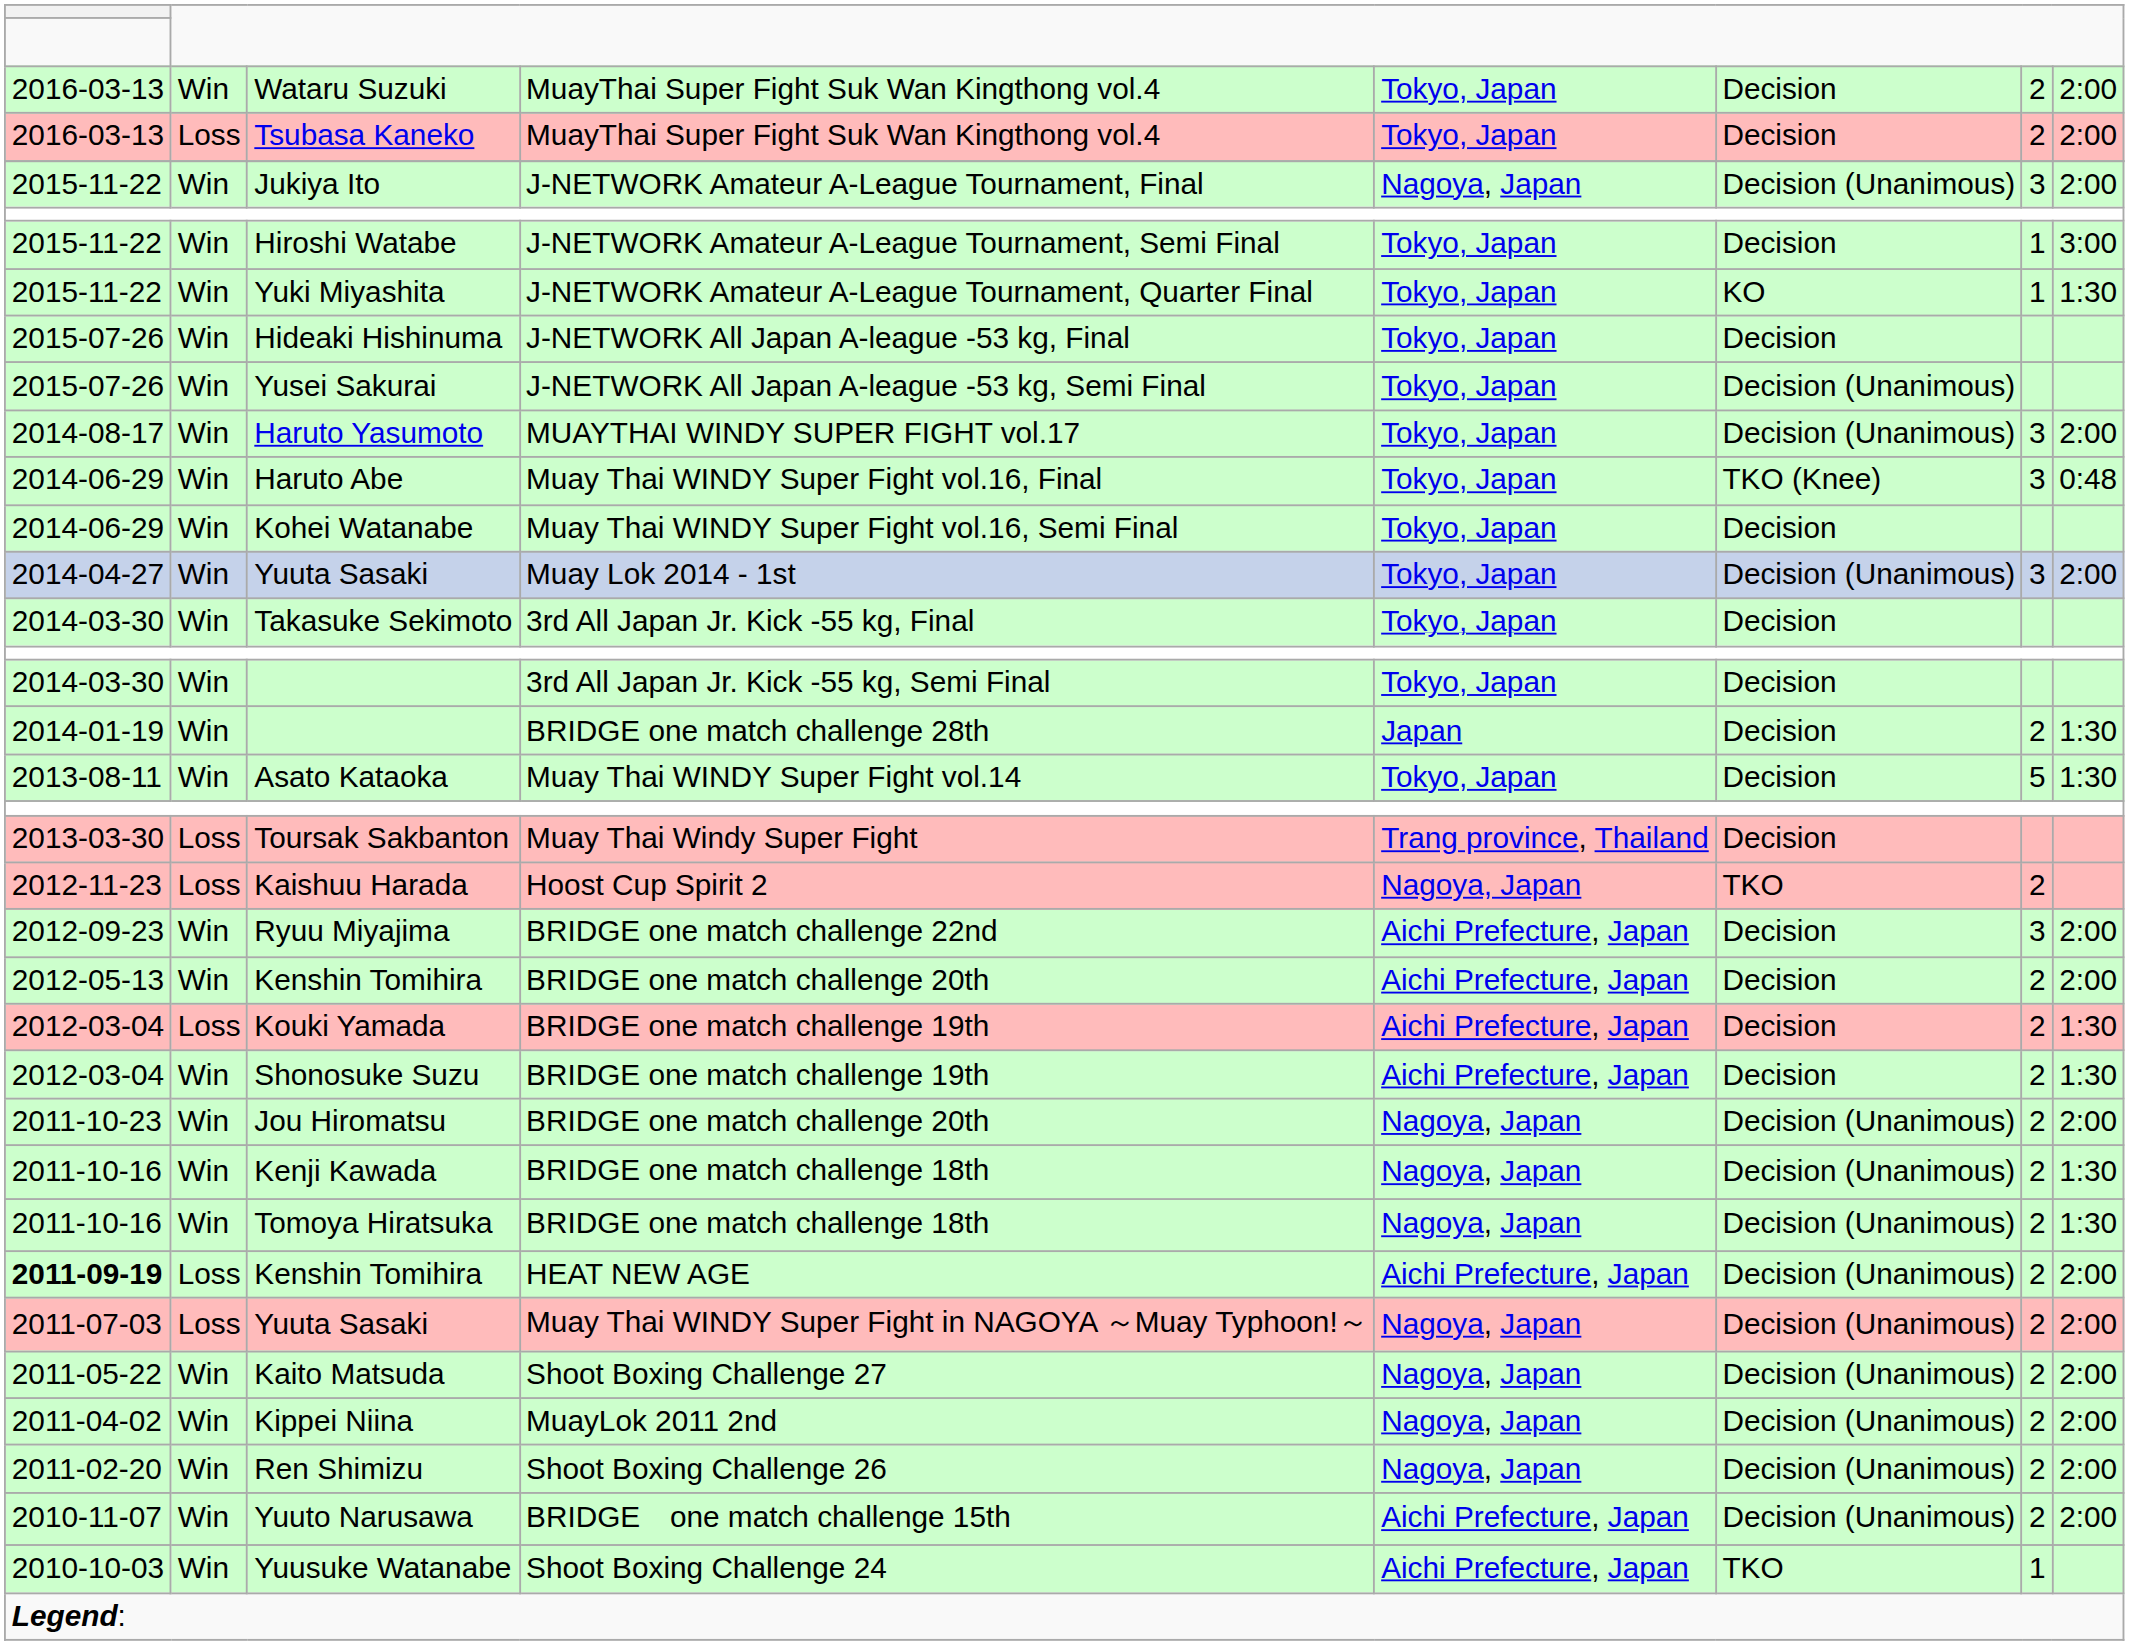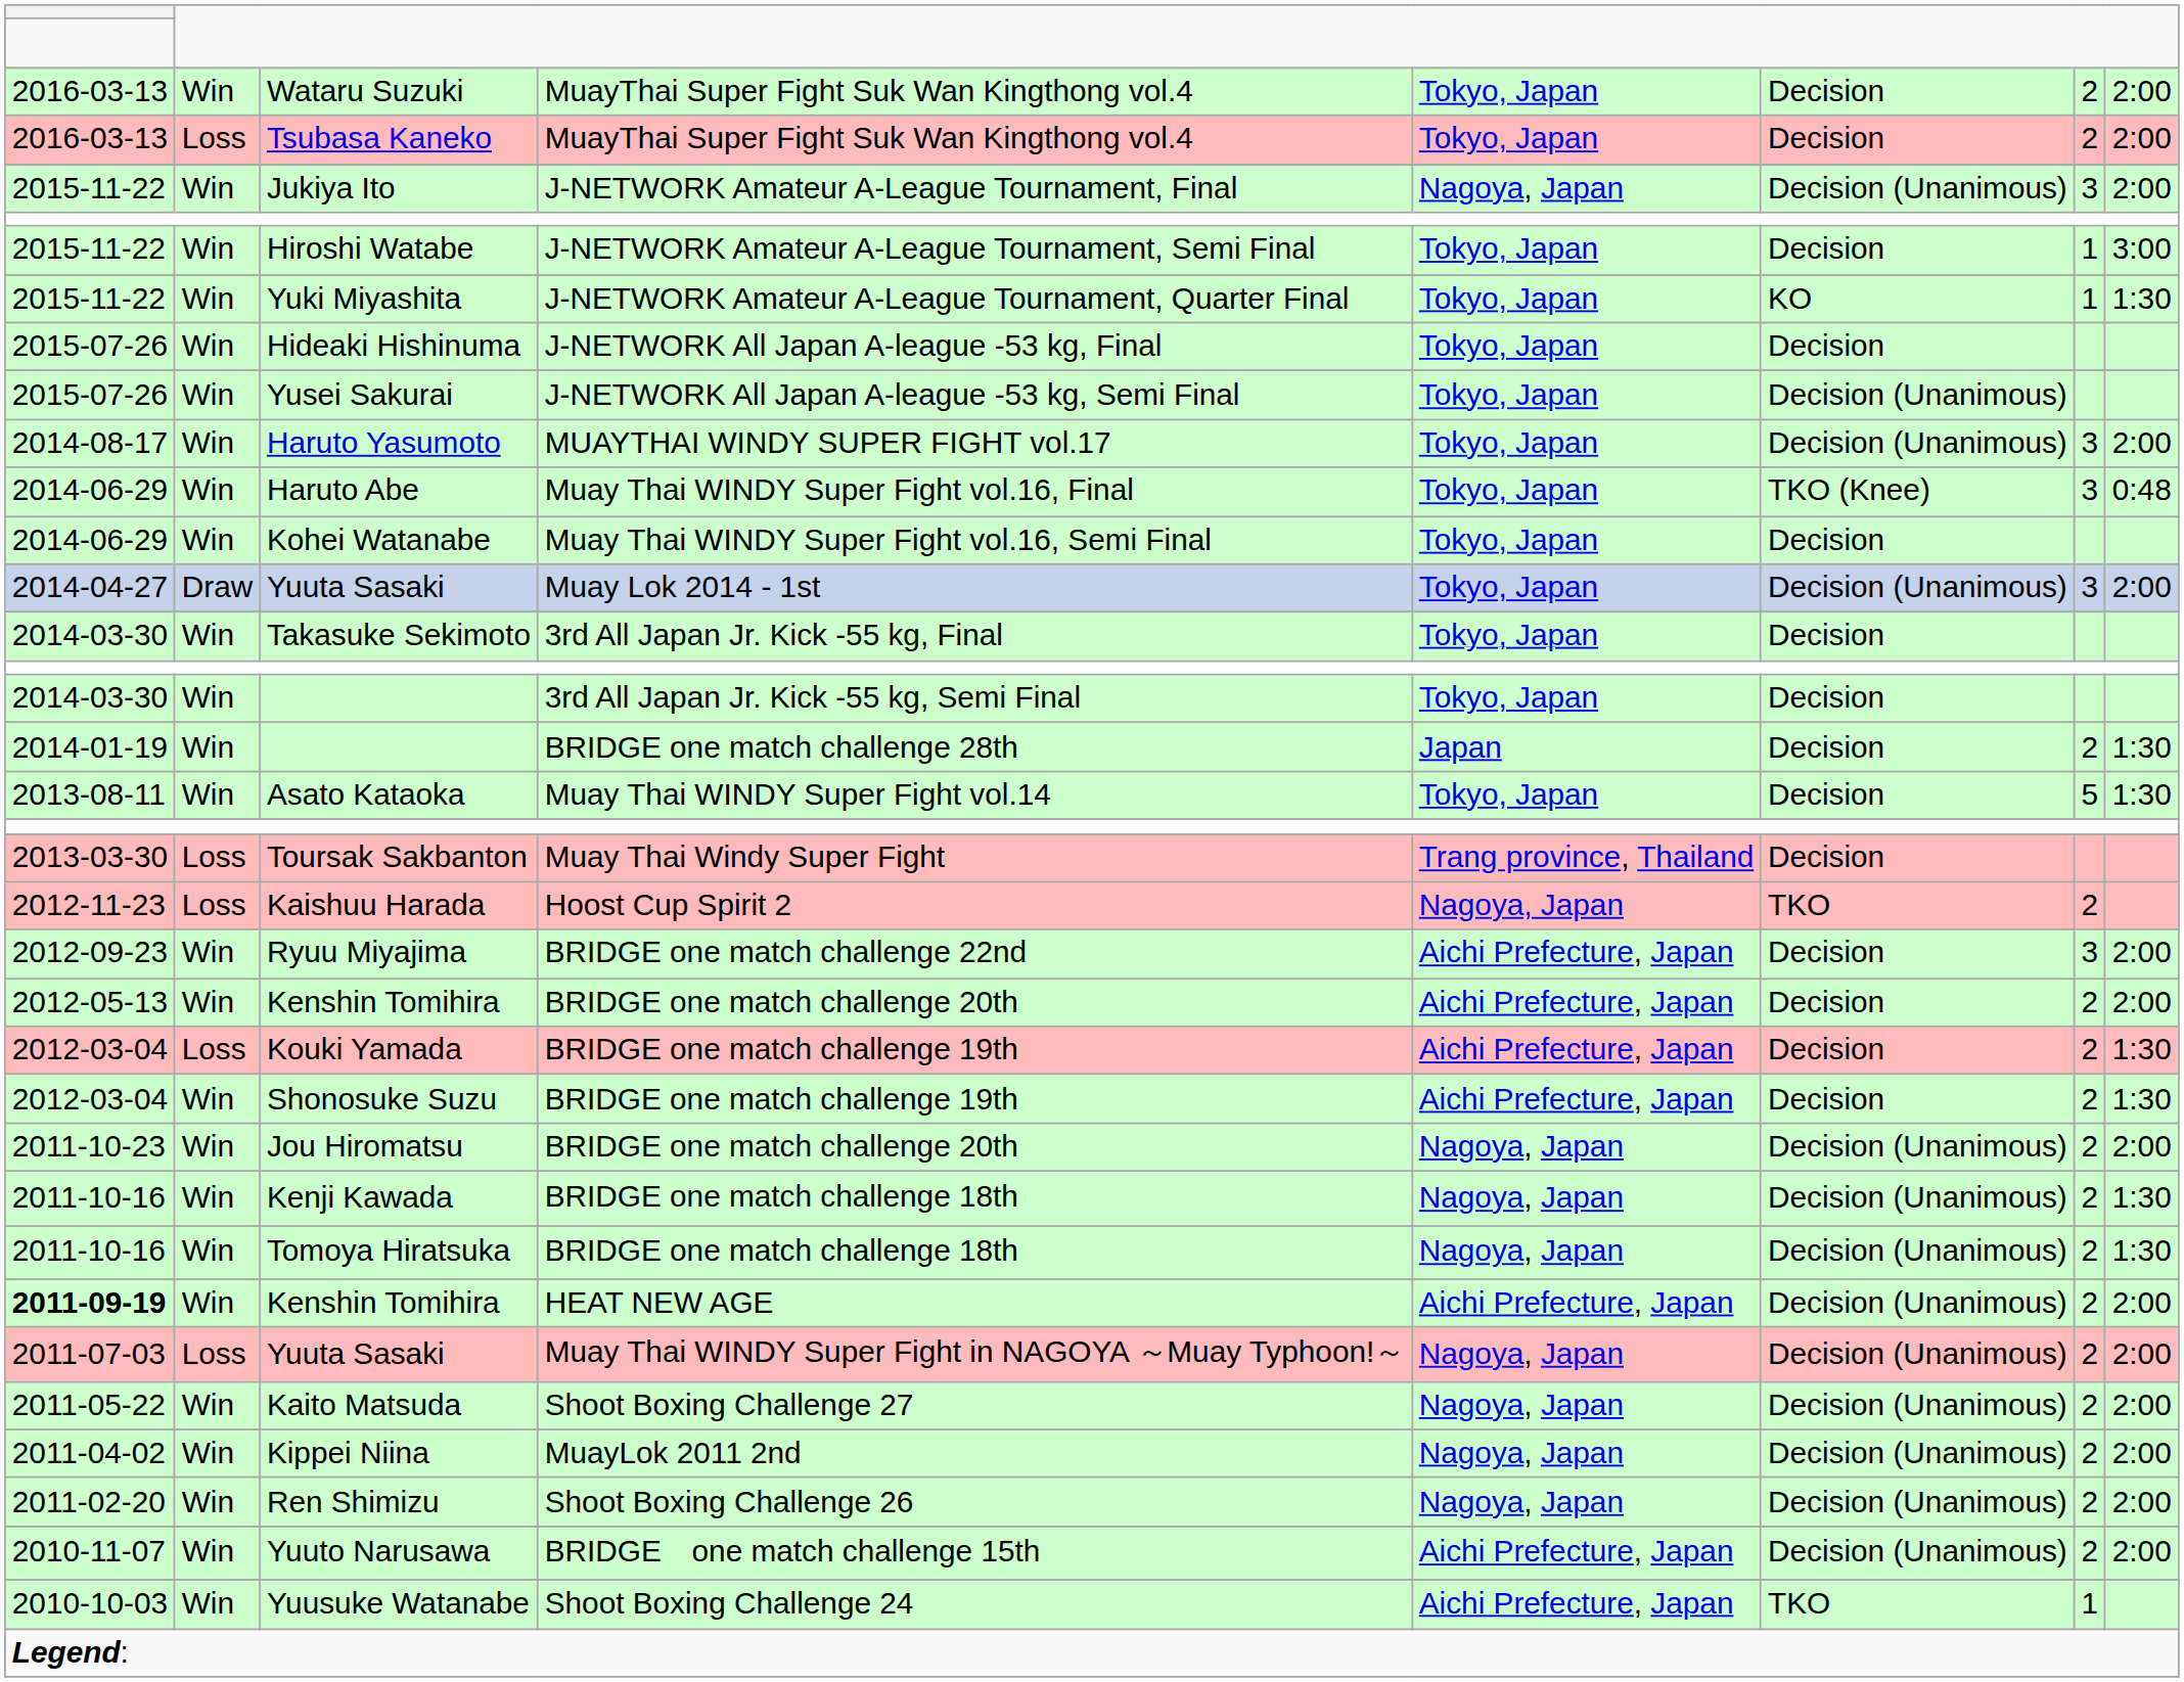 <table class="wikitable mw-collapsible mw-collapsed">
 <tr>
 <th></th>
 </tr>
 <tr>
 <td><br></td>
 </tr>
 <tr style="background:#cfc;">
 <td>2016-03-13</td>
 <td>Win</td>
 <td align=left> Wataru Suzuki</td>
 <td>MuayThai Super Fight Suk Wan Kingthong vol.4</td>
 <td><a href='#'>Tokyo, Japan</a></td>
 <td>Decision</td>
 <td>2</td>
 <td>2:00</td>
 </tr>
 <tr style="background:#fbb;">
 <td>2016-03-13</td>
 <td>Loss</td>
 <td align=left> <a href='#'>Tsubasa Kaneko</a></td>
 <td>MuayThai Super Fight Suk Wan Kingthong vol.4</td>
 <td><a href='#'>Tokyo, Japan</a></td>
 <td>Decision</td>
 <td>2</td>
 <td>2:00</td>
 </tr>
 <tr>
 </tr>
 <tr style="background:#CCFFCC;">
 <td>2015-11-22</td>
 <td>Win</td>
 <td align="left"> Jukiya Ito</td>
 <td>J-NETWORK Amateur A-League Tournament, Final</td>
 <td><a href='#'>Nagoya</a>, <a href='#'>Japan</a></td>
 <td>Decision (Unanimous)</td>
 <td>3</td>
 <td>2:00</td>
 </tr>
 <tr>
 <th style=background:white colspan=9></th>
 </tr>
 <tr style="background:#CCFFCC;">
 <td>2015-11-22</td>
 <td>Win</td>
 <td align="left"> Hiroshi Watabe</td>
 <td>J-NETWORK Amateur  A-League Tournament, Semi Final</td>
 <td><a href='#'>Tokyo, Japan</a></td>
 <td>Decision</td>
 <td>1</td>
 <td>3:00</td>
 </tr>
 <tr style="background:#CCFFCC;">
 <td>2015-11-22</td>
 <td>Win</td>
 <td align="left"> Yuki Miyashita</td>
 <td>J-NETWORK Amateur  A-League Tournament, Quarter Final</td>
 <td><a href='#'>Tokyo, Japan</a></td>
 <td>KO</td>
 <td>1</td>
 <td>1:30</td>
 </tr>
 <tr style="background:#CCFFCC;">
 <td>2015-07-26</td>
 <td>Win</td>
 <td align="left"> Hideaki Hishinuma</td>
 <td>J-NETWORK All Japan A-league -53 kg, Final</td>
 <td><a href='#'>Tokyo, Japan</a></td>
 <td>Decision</td>
 <td></td>
 <td></td>
 </tr>
 <tr style="background:#CCFFCC;">
 <td>2015-07-26</td>
 <td>Win</td>
 <td align="left"> Yusei Sakurai</td>
 <td>J-NETWORK All Japan A-league -53 kg, Semi Final</td>
 <td><a href='#'>Tokyo, Japan</a></td>
 <td>Decision (Unanimous)</td>
 <td></td>
 <td></td>
 </tr>
 <tr style="background:#CCFFCC;">
 <td>2014-08-17</td>
 <td>Win</td>
 <td align="left"> <a href='#'>Haruto Yasumoto</a></td>
 <td>MUAYTHAI WINDY SUPER FIGHT vol.17</td>
 <td><a href='#'>Tokyo, Japan</a></td>
 <td>Decision (Unanimous)</td>
 <td>3</td>
 <td>2:00</td>
 </tr>
 <tr style="background:#CCFFCC;">
 <td>2014-06-29</td>
 <td>Win</td>
 <td align="left"> Haruto Abe</td>
 <td>Muay Thai WINDY Super Fight vol.16, Final</td>
 <td><a href='#'>Tokyo, Japan</a></td>
 <td>TKO (Knee)</td>
 <td>3</td>
 <td>0:48</td>
 </tr>
 <tr style="background:#CCFFCC;">
 <td>2014-06-29</td>
 <td>Win</td>
 <td align="left"> Kohei Watanabe</td>
 <td>Muay Thai WINDY Super Fight vol.16, Semi Final</td>
 <td><a href='#'>Tokyo, Japan</a></td>
 <td>Decision</td>
 <td></td>
 <td></td>
 </tr>
 <tr style="background:#c5d2ea;">
 <td>2014-04-27</td>
-<td>Win</td>
+<td>Draw</td>
 <td align="left"> Yuuta Sasaki</td>
 <td>Muay Lok 2014 - 1st</td>
 <td><a href='#'>Tokyo, Japan</a></td>
 <td>Decision (Unanimous)</td>
 <td>3</td>
 <td>2:00</td>
 </tr>
 <tr style="background:#cfc;">
 <td>2014-03-30</td>
 <td>Win</td>
 <td align=left> Takasuke Sekimoto</td>
 <td>3rd All Japan Jr. Kick -55 kg, Final</td>
 <td><a href='#'>Tokyo, Japan</a></td>
 <td>Decision</td>
 <td></td>
 <td></td>
 </tr>
 <tr>
 <th style=background:white colspan=9></th>
 </tr>
 <tr style="background:#cfc;">
 <td>2014-03-30</td>
 <td>Win</td>
 <td align=left></td>
 <td>3rd All Japan Jr. Kick -55 kg, Semi Final</td>
 <td><a href='#'>Tokyo, Japan</a></td>
 <td>Decision</td>
 <td></td>
 <td></td>
 </tr>
 <tr style="background:#CCFFCC;">
 <td>2014-01-19</td>
 <td>Win</td>
 <td align="left"></td>
 <td>BRIDGE one match challenge 28th</td>
 <td><a href='#'>Japan</a></td>
 <td>Decision</td>
 <td>2</td>
 <td>1:30</td>
 </tr>
 <tr style="background:#CCFFCC;">
 <td>2013-08-11</td>
 <td>Win</td>
 <td align="left"> Asato Kataoka</td>
 <td>Muay Thai WINDY Super Fight vol.14</td>
 <td><a href='#'>Tokyo, Japan</a></td>
 <td>Decision</td>
 <td>5</td>
 <td>1:30</td>
 </tr>
 <tr>
 <th style=background:white colspan=9></th>
 </tr>
 <tr style="background:#FFBBBB;">
 <td>2013-03-30</td>
 <td>Loss</td>
 <td align="left"> Toursak Sakbanton</td>
 <td>Muay Thai Windy Super Fight</td>
 <td><a href='#'>Trang province</a>, <a href='#'>Thailand</a></td>
 <td>Decision</td>
 <td></td>
 <td></td>
 </tr>
 <tr style="background:#fbb;">
 <td>2012-11-23</td>
 <td>Loss</td>
 <td align="left"> Kaishuu Harada</td>
 <td>Hoost Cup Spirit 2</td>
 <td><a href='#'>Nagoya, Japan</a></td>
 <td>TKO</td>
 <td>2</td>
 <td></td>
 </tr>
 <tr style="background:#CCFFCC;">
 <td>2012-09-23</td>
 <td>Win</td>
 <td align="left"> Ryuu Miyajima</td>
 <td>BRIDGE one match challenge 22nd</td>
 <td><a href='#'>Aichi Prefecture</a>, <a href='#'>Japan</a></td>
 <td>Decision</td>
 <td>3</td>
 <td>2:00</td>
 </tr>
 <tr style="background:#CCFFCC;">
 <td>2012-05-13</td>
 <td>Win</td>
 <td align="left"> Kenshin Tomihira</td>
 <td>BRIDGE one match challenge 20th</td>
 <td><a href='#'>Aichi Prefecture</a>, <a href='#'>Japan</a></td>
 <td>Decision</td>
 <td>2</td>
 <td>2:00</td>
 </tr>
 <tr style="background:#FFBBBB;">
 <td>2012-03-04</td>
 <td>Loss</td>
 <td align="left"> Kouki Yamada</td>
 <td>BRIDGE one match challenge 19th</td>
 <td><a href='#'>Aichi Prefecture</a>, <a href='#'>Japan</a></td>
 <td>Decision</td>
 <td>2</td>
 <td>1:30</td>
 </tr>
 <tr style="background:#CCFFCC;">
 <td>2012-03-04</td>
 <td>Win</td>
 <td align="left"> Shonosuke Suzu</td>
 <td>BRIDGE one match challenge 19th</td>
 <td><a href='#'>Aichi Prefecture</a>, <a href='#'>Japan</a></td>
 <td>Decision</td>
 <td>2</td>
 <td>1:30</td>
 </tr>
 <tr style="background:#CCFFCC;">
 <td>2011-10-23</td>
 <td>Win</td>
 <td align="left"> Jou Hiromatsu</td>
 <td>BRIDGE one match challenge 20th</td>
 <td><a href='#'>Nagoya</a>, <a href='#'>Japan</a></td>
 <td>Decision (Unanimous)</td>
 <td>2</td>
 <td>2:00</td>
 </tr>
 <tr style="background:#CCFFCC;">
 <td>2011-10-16</td>
 <td>Win</td>
 <td align="left"> Kenji Kawada</td>
 <td>BRIDGE one match challenge 18th　　</td>
 <td><a href='#'>Nagoya</a>, <a href='#'>Japan</a></td>
 <td>Decision (Unanimous)</td>
 <td>2</td>
 <td>1:30</td>
 </tr>
 <tr style="background:#CCFFCC;">
 <td>2011-10-16</td>
 <td>Win</td>
 <td align="left"> Tomoya Hiratsuka</td>
 <td>BRIDGE one match challenge 18th　　</td>
 <td><a href='#'>Nagoya</a>, <a href='#'>Japan</a></td>
 <td>Decision (Unanimous)</td>
 <td>2</td>
 <td>1:30</td>
 </tr>
 <tr style="background:#CCFFCC;">
 <td><strong>2011-09-19</strong></td>
-<td>Loss</td>
+<td>Win</td>
 <td align="left"> Kenshin Tomihira</td>
 <td>HEAT NEW AGE</td>
 <td><a href='#'>Aichi Prefecture</a>, <a href='#'>Japan</a></td>
 <td>Decision (Unanimous)</td>
 <td>2</td>
 <td>2:00</td>
 </tr>
 <tr style="background:#FFBBBB;">
 <td>2011-07-03</td>
 <td>Loss</td>
 <td align="left"> Yuuta Sasaki</td>
 <td>Muay Thai WINDY Super Fight in NAGOYA ～Muay Typhoon!～</td>
 <td><a href='#'>Nagoya</a>, <a href='#'>Japan</a></td>
 <td>Decision (Unanimous)</td>
 <td>2</td>
 <td>2:00</td>
 </tr>
 <tr style="background:#CCFFCC;">
 <td>2011-05-22</td>
 <td>Win</td>
 <td align="left"> Kaito Matsuda</td>
 <td>Shoot Boxing Challenge 27</td>
 <td><a href='#'>Nagoya</a>, <a href='#'>Japan</a></td>
 <td>Decision (Unanimous)</td>
 <td>2</td>
 <td>2:00</td>
 </tr>
 <tr style="background:#CCFFCC;">
 <td>2011-04-02</td>
 <td>Win</td>
 <td align="left"> Kippei Niina</td>
 <td>MuayLok 2011 2nd</td>
 <td><a href='#'>Nagoya</a>, <a href='#'>Japan</a></td>
 <td>Decision (Unanimous)</td>
 <td>2</td>
 <td>2:00</td>
 </tr>
 <tr style="background:#CCFFCC;">
 <td>2011-02-20</td>
 <td>Win</td>
 <td align="left"> Ren Shimizu</td>
 <td>Shoot Boxing Challenge 26</td>
 <td><a href='#'>Nagoya</a>, <a href='#'>Japan</a></td>
 <td>Decision (Unanimous)</td>
 <td>2</td>
 <td>2:00</td>
 </tr>
 <tr style="background:#CCFFCC;">
 <td>2010-11-07</td>
 <td>Win</td>
 <td align="left"> Yuuto Narusawa</td>
 <td>BRIDGE　one match challenge 15th</td>
 <td><a href='#'>Aichi Prefecture</a>, <a href='#'>Japan</a></td>
 <td>Decision (Unanimous)</td>
 <td>2</td>
 <td>2:00</td>
 </tr>
 <tr style="background:#CCFFCC;">
 <td>2010-10-03</td>
 <td>Win</td>
 <td align="left"> Yuusuke Watanabe</td>
 <td>Shoot Boxing Challenge 24</td>
 <td><a href='#'>Aichi Prefecture</a>, <a href='#'>Japan</a></td>
 <td>TKO</td>
 <td>1</td>
 <td></td>
 </tr>
 <tr>
 <td colspan=9><strong><em>Legend</em></strong>:    <br></td>
 </tr>
 </table>
